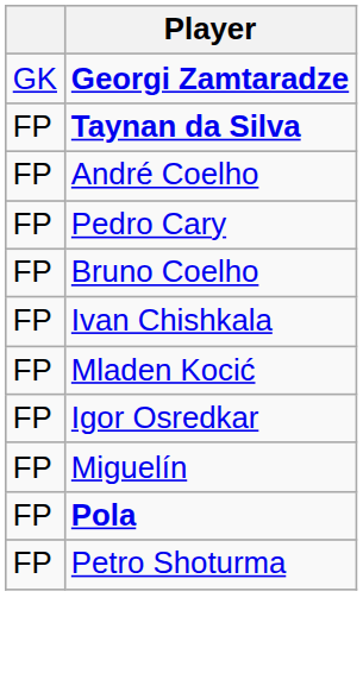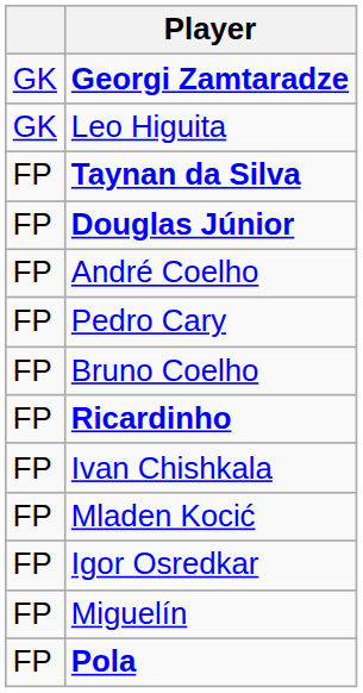 <table class="wikitable">
 <tr>
 <th></th>
 <th>Player</th>
 </tr>
 <tr>
 <td><a href='#'>GK</a></td>
 <td> <strong><a href='#'>Georgi Zamtaradze</a></strong></td>
 </tr>
 <tr>
+<td><a href='#'>GK</a></td>
+<td> <a href='#'>Leo Higuita</a></td>
+</tr>
+<tr>
 <td>FP</td>
 <td> <strong><a href='#'>Taynan da Silva</a></strong></td>
+</tr>
+<tr>
+<td>FP</td>
+<td> <strong><a href='#'>Douglas Júnior</a></strong></td>
 </tr>
 <tr>
 <td>FP</td>
 <td> <a href='#'>André Coelho</a></td>
 </tr>
 <tr>
 <td>FP</td>
 <td> <a href='#'>Pedro Cary</a></td>
 </tr>
 <tr>
 <td>FP</td>
 <td> <a href='#'>Bruno Coelho</a></td>
+</tr>
+<tr>
+<td>FP</td>
+<td> <strong><a href='#'>Ricardinho</a></strong></td>
 </tr>
 <tr>
 <td>FP</td>
 <td> <a href='#'>Ivan Chishkala</a></td>
 </tr>
 <tr>
 <td>FP</td>
 <td> <a href='#'>Mladen Kocić</a></td>
 </tr>
 <tr>
 <td>FP</td>
 <td> <a href='#'>Igor Osredkar</a></td>
 </tr>
 <tr>
 <td>FP</td>
 <td> <a href='#'>Miguelín</a></td>
 </tr>
 <tr>
 <td>FP</td>
 <td> <strong><a href='#'>Pola</a></strong></td>
 </tr>
-<tr>
-<td>FP</td>
-<td> <a href='#'>Petro Shoturma</a></td>
-</tr>
 </table>
